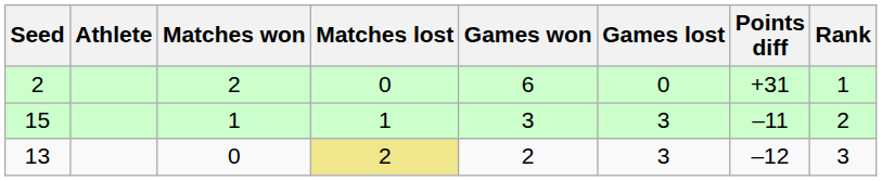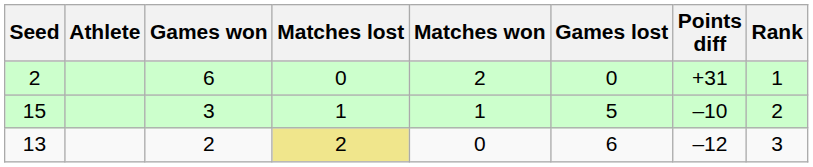 <table class="wikitable">
 <tr>
 <th>Seed</th>
 <th>Athlete</th>
+<th>Games won</th>
+<th>Matches lost</th>
 <th>Matches won</th>
-<th>Matches lost</th>
-<th>Games won</th>
 <th>Games lost</th>
 <th>Points<br>diff</th>
 <th>Rank</th>
 </tr>
 <tr bgcolor="#ccffcc">
 <td align="center">2</td>
 <td></td>
+<td align="center">6</td>
+<td align="center">0</td>
 <td align="center">2</td>
-<td align="center">0</td>
-<td align="center">6</td>
 <td align="center">0</td>
 <td align="center">+31</td>
 <td align="center">1</td>
 </tr>
 <tr bgcolor="#ccffcc">
 <td align="center">15</td>
 <td></td>
+<td align="center">3</td>
 <td align="center">1</td>
 <td align="center">1</td>
-<td align="center">3</td>
-<td align="center">3</td>
-<td align="center">–11</td>
+<td align="center">5</td>
+<td align="center">–10</td>
 <td align="center">2</td>
 </tr>
 <tr>
 <td align="center">13</td>
 <td></td>
+<td align="center">2</td>
+<td align="center" style="background: khaki;">2</td>
 <td align="center">0</td>
-<td align="center" style="background: khaki;">2</td>
-<td align="center">2</td>
-<td align="center">3</td>
+<td align="center">6</td>
 <td align="center">–12</td>
 <td align="center">3</td>
 </tr>
 </table>
